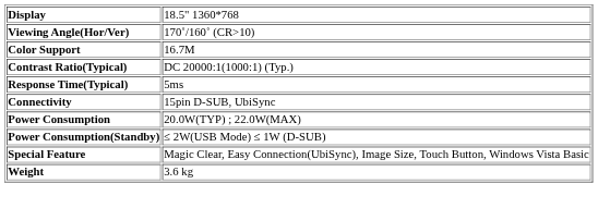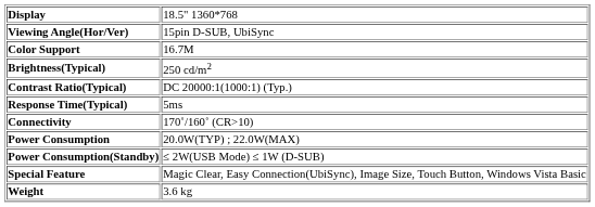 <table border="1">
 <tr>
 <td><strong>Display</strong></td>
 <td>18.5" 1360*768</td>
 </tr>
 <tr>
 <td><strong>Viewing Angle(Hor/Ver)</strong></td>
-<td>170˚/160˚ (CR>10)</td>
+<td>15pin D-SUB, UbiSync</td>
 </tr>
 <tr>
 <td><strong>Color Support</strong></td>
 <td>16.7M</td>
+</tr>
+<tr>
+<td><strong>Brightness(Typical)</strong></td>
+<td>250 cd/m<sup>2</sup></td>
 </tr>
 <tr>
 <td><strong>Contrast Ratio(Typical)</strong></td>
 <td>DC 20000:1(1000:1) (Typ.)</td>
 </tr>
 <tr>
 <td><strong>Response Time(Typical)</strong></td>
 <td>5ms</td>
 </tr>
 <tr>
 <td><strong>Connectivity</strong></td>
-<td>15pin D-SUB, UbiSync</td>
+<td>170˚/160˚ (CR>10)</td>
 </tr>
 <tr>
 <td><strong>Power Consumption</strong></td>
 <td>20.0W(TYP) ; 22.0W(MAX)</td>
 </tr>
 <tr>
 <td><strong>Power Consumption(Standby)</strong></td>
 <td>≤ 2W(USB Mode) ≤ 1W (D-SUB)</td>
 </tr>
 <tr>
 <td><strong>Special Feature</strong></td>
 <td>Magic Clear, Easy Connection(UbiSync), Image Size, Touch Button, Windows Vista Basic</td>
 </tr>
 <tr>
 <td><strong>Weight</strong></td>
 <td>3.6 kg</td>
 </tr>
 </table>
